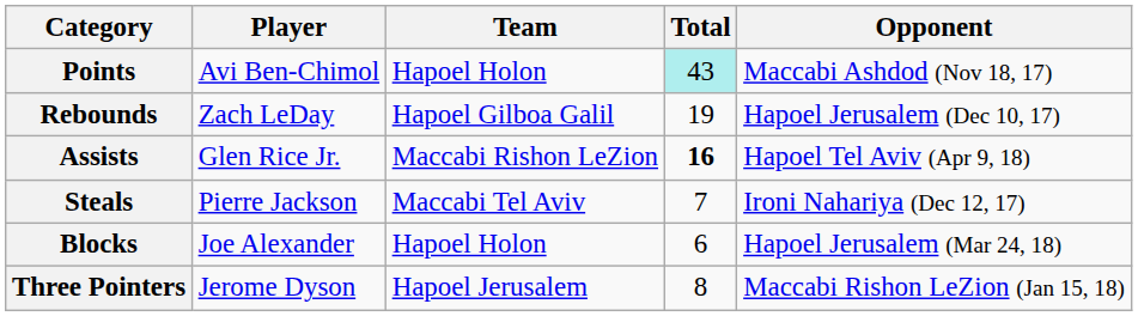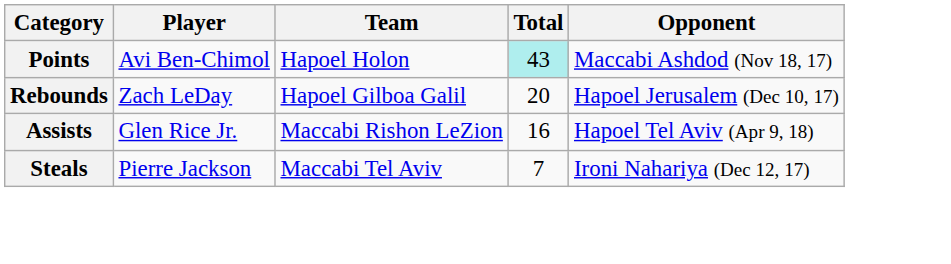 <table class="wikitable">
 <tr>
 <th>Category</th>
 <th>Player</th>
 <th>Team</th>
 <th>Total</th>
 <th>Opponent</th>
 </tr>
 <tr>
 <th>Points</th>
 <td> <a href='#'>Avi Ben-Chimol</a></td>
 <td><a href='#'>Hapoel Holon</a></td>
 <td style="background: paleturquoise; text-align:center;">43</td>
 <td><a href='#'>Maccabi Ashdod</a> <small>(Nov 18, 17)</small></td>
 </tr>
 <tr>
 <th>Rebounds</th>
 <td> <a href='#'>Zach LeDay</a></td>
 <td><a href='#'>Hapoel Gilboa Galil</a></td>
-<td style="text-align:center;">19</td>
+<td style="text-align:center;">20</td>
 <td><a href='#'>Hapoel Jerusalem</a> <small>(Dec 10, 17)</small></td>
 </tr>
 <tr>
 <th>Assists</th>
 <td> <a href='#'>Glen Rice Jr.</a></td>
 <td><a href='#'>Maccabi Rishon LeZion</a></td>
-<td style="text-align:center;"><strong>16</strong></td>
+<td style="text-align:center;">16</td>
 <td><a href='#'>Hapoel Tel Aviv</a> <small>(Apr 9, 18)</small></td>
 </tr>
 <tr>
 <th>Steals</th>
 <td> <a href='#'>Pierre Jackson</a></td>
 <td><a href='#'>Maccabi Tel Aviv</a></td>
 <td style="text-align:center;">7</td>
 <td><a href='#'>Ironi Nahariya</a> <small>(Dec 12, 17)</small></td>
 </tr>
-<tr>
-<th>Blocks</th>
-<td> <a href='#'>Joe Alexander</a></td>
-<td><a href='#'>Hapoel Holon</a></td>
-<td style="text-align:center;">6</td>
-<td><a href='#'>Hapoel Jerusalem</a> <small>(Mar 24, 18)</small></td>
-</tr>
-<tr>
-<th>Three Pointers</th>
-<td> <a href='#'>Jerome Dyson</a></td>
-<td><a href='#'>Hapoel Jerusalem</a></td>
-<td style="text-align:center;">8</td>
-<td><a href='#'>Maccabi Rishon LeZion</a> <small>(Jan 15, 18)</small></td>
-</tr>
 </table>
